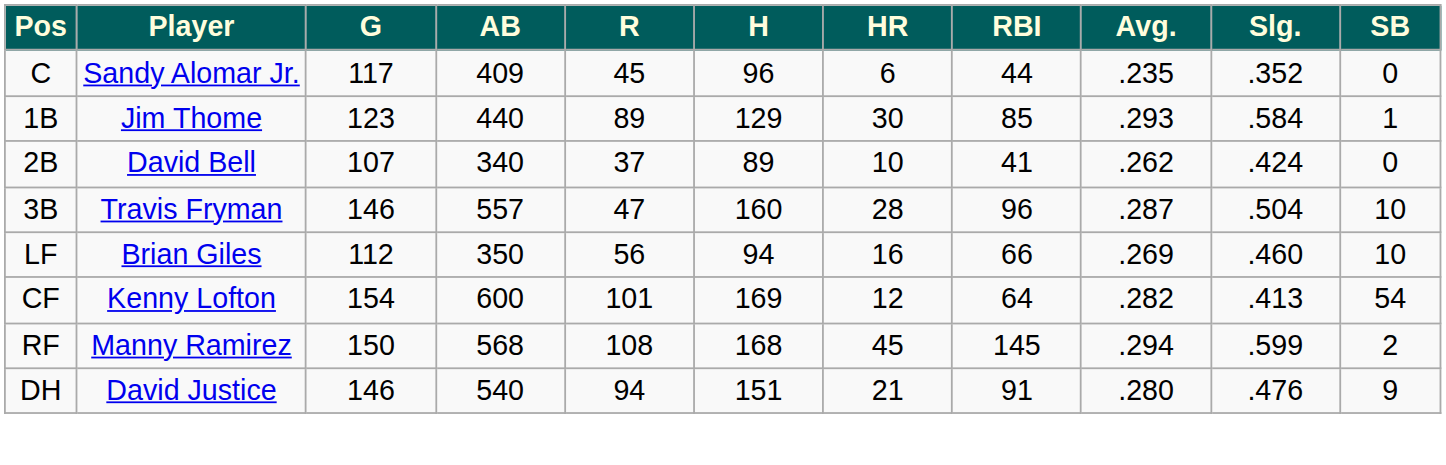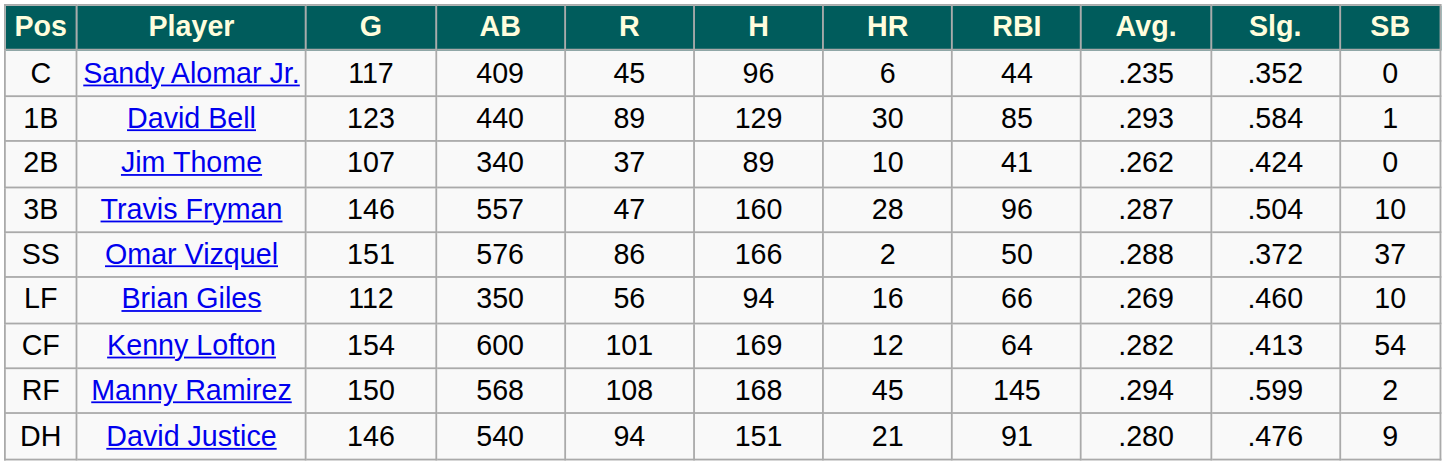 <table class="wikitable sortable">
 <tr>
 <th style=" background:#005c5c; color:#FFFDDD;" width="5%">Pos</th>
 <th style=" background:#005c5c; color:#FFFDDD;" width="16%">Player</th>
 <th style=" background:#005c5c; color:#FFFDDD;" width="9%">G</th>
 <th style=" background:#005c5c; color:#FFFDDD;" width="9%">AB</th>
 <th style=" background:#005c5c; color:#FFFDDD;" width="9%">R</th>
 <th style=" background:#005c5c; color:#FFFDDD;" width="9%">H</th>
 <th style=" background:#005c5c; color:#FFFDDD;" width="9%">HR</th>
 <th style=" background:#005c5c; color:#FFFDDD;" width="9%">RBI</th>
 <th style=" background:#005c5c; color:#FFFDDD;" width="9%">Avg.</th>
 <th style=" background:#005c5c; color:#FFFDDD;" width="9%">Slg.</th>
 <th style=" background:#005c5c; color:#FFFDDD;" width="9%">SB</th>
 </tr>
 <tr align="center">
 <td>C</td>
 <td><a href='#'>Sandy Alomar Jr.</a></td>
 <td>117</td>
 <td>409</td>
 <td>45</td>
 <td>96</td>
 <td>6</td>
 <td>44</td>
 <td>.235</td>
 <td>.352</td>
 <td>0</td>
 </tr>
 <tr align="center">
 <td>1B</td>
-<td><a href='#'>Jim Thome</a></td>
+<td><a href='#'>David Bell</a></td>
 <td>123</td>
 <td>440</td>
 <td>89</td>
 <td>129</td>
 <td>30</td>
 <td>85</td>
 <td>.293</td>
 <td>.584</td>
 <td>1</td>
 </tr>
 <tr align="center">
 <td>2B</td>
-<td><a href='#'>David Bell</a></td>
+<td><a href='#'>Jim Thome</a></td>
 <td>107</td>
 <td>340</td>
 <td>37</td>
 <td>89</td>
 <td>10</td>
 <td>41</td>
 <td>.262</td>
 <td>.424</td>
 <td>0</td>
 </tr>
 <tr align="center">
 <td>3B</td>
 <td><a href='#'>Travis Fryman</a></td>
 <td>146</td>
 <td>557</td>
 <td>47</td>
 <td>160</td>
 <td>28</td>
 <td>96</td>
 <td>.287</td>
 <td>.504</td>
 <td>10</td>
+</tr>
+<tr align="center">
+<td>SS</td>
+<td><a href='#'>Omar Vizquel</a></td>
+<td>151</td>
+<td>576</td>
+<td>86</td>
+<td>166</td>
+<td>2</td>
+<td>50</td>
+<td>.288</td>
+<td>.372</td>
+<td>37</td>
 </tr>
 <tr align="center">
 <td>LF</td>
 <td><a href='#'>Brian Giles</a></td>
 <td>112</td>
 <td>350</td>
 <td>56</td>
 <td>94</td>
 <td>16</td>
 <td>66</td>
 <td>.269</td>
 <td>.460</td>
 <td>10</td>
 </tr>
 <tr align="center">
 <td>CF</td>
 <td><a href='#'>Kenny Lofton</a></td>
 <td>154</td>
 <td>600</td>
 <td>101</td>
 <td>169</td>
 <td>12</td>
 <td>64</td>
 <td>.282</td>
 <td>.413</td>
 <td>54</td>
 </tr>
 <tr align="center">
 <td>RF</td>
 <td><a href='#'>Manny Ramirez</a></td>
 <td>150</td>
 <td>568</td>
 <td>108</td>
 <td>168</td>
 <td>45</td>
 <td>145</td>
 <td>.294</td>
 <td>.599</td>
 <td>2</td>
 </tr>
 <tr align="center">
 <td>DH</td>
 <td><a href='#'>David Justice</a></td>
 <td>146</td>
 <td>540</td>
 <td>94</td>
 <td>151</td>
 <td>21</td>
 <td>91</td>
 <td>.280</td>
 <td>.476</td>
 <td>9</td>
 </tr>
 </table>
